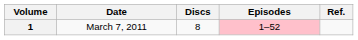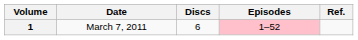 <table class="wikitable" style="text-align:center;">
 <tr>
 <th scope="col" style="width:5em;">Volume</th>
 <th scope="col" style="width:12em;">Date</th>
 <th scope="col" style="width:4em;">Discs</th>
 <th scope="col" style="width:10em;">Episodes</th>
 <th scope="col" style="width:3em;">Ref.</th>
 </tr>
 <tr>
 <th scope="row">1</th>
 <td>March 7, 2011</td>
-<td>8</td>
+<td>6</td>
 <td style="background: pink;">1–52</td>
 <td></td>
 </tr>
 </table>
